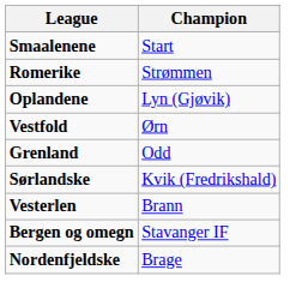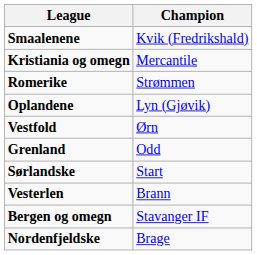 <table class="wikitable">
 <tr>
 <th>League</th>
 <th>Champion</th>
 </tr>
 <tr>
 <td><strong>Smaalenene</strong></td>
-<td><a href='#'>Start</a></td>
+<td><a href='#'>Kvik (Fredrikshald)</a></td>
+</tr>
+<tr>
+<td><strong>Kristiania og omegn</strong></td>
+<td><a href='#'>Mercantile</a></td>
 </tr>
 <tr>
 <td><strong>Romerike</strong></td>
 <td><a href='#'>Strømmen</a></td>
 </tr>
 <tr>
 <td><strong>Oplandene</strong></td>
 <td><a href='#'>Lyn (Gjøvik)</a></td>
 </tr>
 <tr>
 <td><strong>Vestfold</strong></td>
 <td><a href='#'>Ørn</a></td>
 </tr>
 <tr>
 <td><strong>Grenland</strong></td>
 <td><a href='#'>Odd</a></td>
 </tr>
 <tr>
 <td><strong>Sørlandske</strong></td>
-<td><a href='#'>Kvik (Fredrikshald)</a></td>
+<td><a href='#'>Start</a></td>
 </tr>
 <tr>
 <td><strong>Vesterlen</strong></td>
 <td><a href='#'>Brann</a></td>
 </tr>
 <tr>
 <td><strong>Bergen og omegn</strong></td>
 <td><a href='#'>Stavanger IF</a></td>
 </tr>
 <tr>
 <td><strong>Nordenfjeldske</strong></td>
 <td><a href='#'>Brage</a></td>
 </tr>
 </table>
